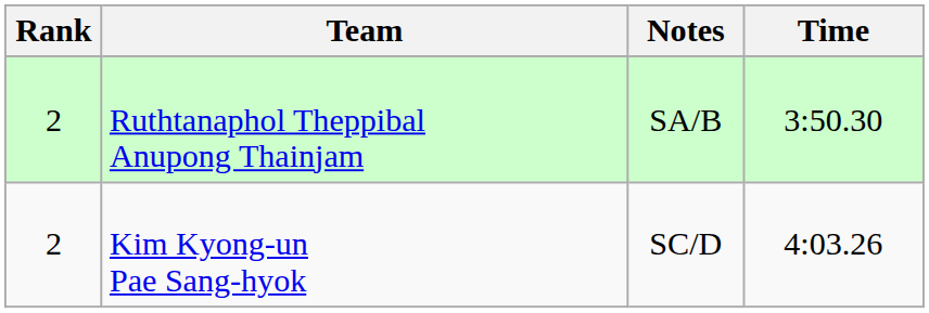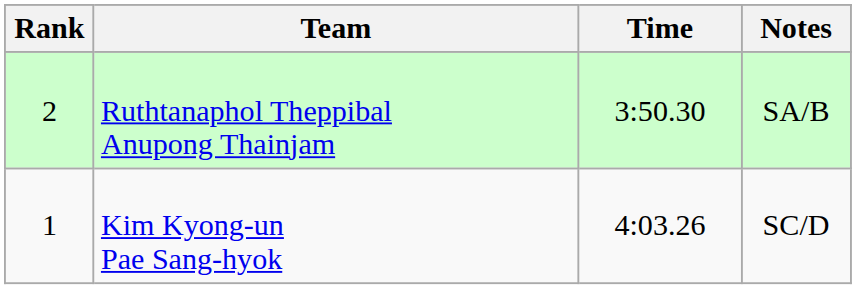 <table class=wikitable style="text-align:center">
 <tr>
 <th width=40>Rank</th>
 <th width=250>Team</th>
+<th width=80>Time</th>
 <th width=50>Notes</th>
-<th width=80>Time</th>
 </tr>
 <tr bgcolor="ccffcc">
 <td>2</td>
 <td align=left><br><a href='#'>Ruthtanaphol Theppibal</a><br><a href='#'>Anupong Thainjam</a></td>
+<td>3:50.30</td>
 <td>SA/B</td>
-<td>3:50.30</td>
 </tr>
 <tr>
-<td>2</td>
+<td>1</td>
 <td align=left><br><a href='#'>Kim Kyong-un</a><br><a href='#'>Pae Sang-hyok</a></td>
+<td>4:03.26</td>
 <td>SC/D</td>
-<td>4:03.26</td>
 </tr>
 </table>
